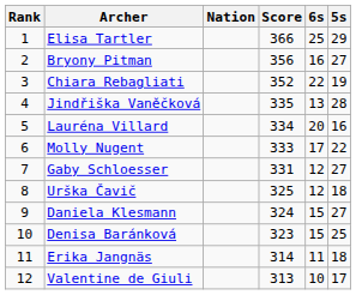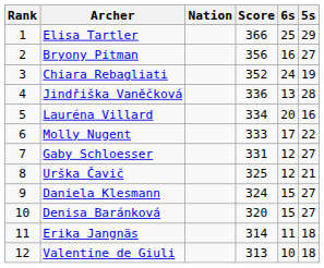 <table class="wikitable sortable" style="text-align:center">
 <tr>
 <th>Rank</th>
 <th>Archer</th>
 <th>Nation</th>
 <th>Score</th>
 <th>6s</th>
 <th>5s</th>
 </tr>
 <tr>
 <td>1</td>
 <td align=left><a href='#'>Elisa Tartler</a></td>
 <td align=left></td>
 <td>366</td>
 <td>25</td>
 <td>29</td>
 </tr>
 <tr>
 <td>2</td>
 <td align=left><a href='#'>Bryony Pitman</a></td>
 <td align=left></td>
 <td>356</td>
 <td>16</td>
 <td>27</td>
 </tr>
 <tr>
 <td>3</td>
 <td align=left><a href='#'>Chiara Rebagliati</a></td>
 <td align=left></td>
 <td>352</td>
-<td>22</td>
+<td>24</td>
 <td>19</td>
 </tr>
 <tr>
 <td>4</td>
 <td align=left><a href='#'>Jindřiška Vaněčková</a></td>
 <td align=left></td>
-<td>335</td>
+<td>336</td>
 <td>13</td>
 <td>28</td>
 </tr>
 <tr>
 <td>5</td>
 <td align=left><a href='#'>Lauréna Villard</a></td>
 <td align=left></td>
 <td>334</td>
 <td>20</td>
 <td>16</td>
 </tr>
 <tr>
 <td>6</td>
 <td align=left><a href='#'>Molly Nugent</a></td>
 <td align=left></td>
 <td>333</td>
 <td>17</td>
 <td>22</td>
 </tr>
 <tr>
 <td>7</td>
 <td align=left><a href='#'>Gaby Schloesser</a></td>
 <td align=left></td>
 <td>331</td>
 <td>12</td>
 <td>27</td>
 </tr>
 <tr>
 <td>8</td>
 <td align=left><a href='#'>Urška Čavič</a></td>
 <td align=left></td>
 <td>325</td>
 <td>12</td>
-<td>18</td>
+<td>21</td>
 </tr>
 <tr>
 <td>9</td>
 <td align=left><a href='#'>Daniela Klesmann</a></td>
 <td align=left></td>
 <td>324</td>
 <td>15</td>
 <td>27</td>
 </tr>
 <tr>
 <td>10</td>
 <td align=left><a href='#'>Denisa Baránková</a></td>
 <td align=left></td>
-<td>323</td>
+<td>320</td>
 <td>15</td>
-<td>25</td>
+<td>27</td>
 </tr>
 <tr>
 <td>11</td>
 <td align=left><a href='#'>Erika Jangnäs</a></td>
 <td align=left></td>
 <td>314</td>
 <td>11</td>
 <td>18</td>
 </tr>
 <tr>
 <td>12</td>
 <td align=left><a href='#'>Valentine de Giuli</a></td>
 <td align=left></td>
 <td>313</td>
 <td>10</td>
-<td>17</td>
+<td>18</td>
 </tr>
 </table>
